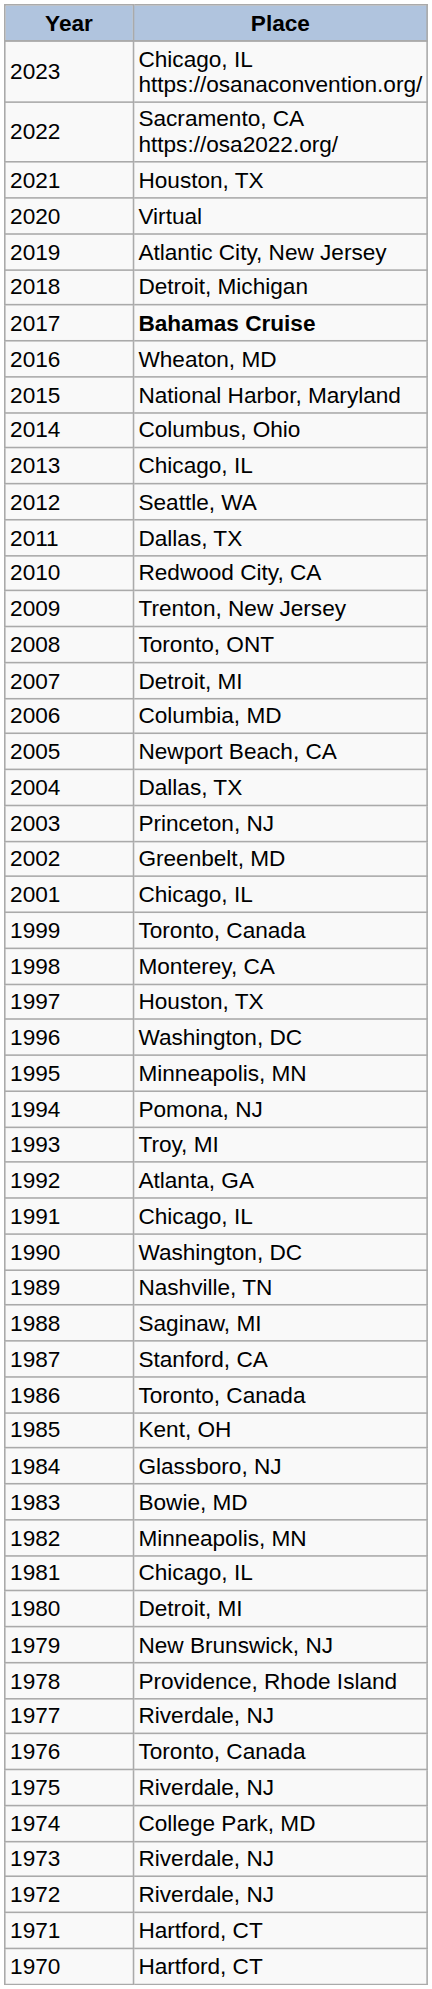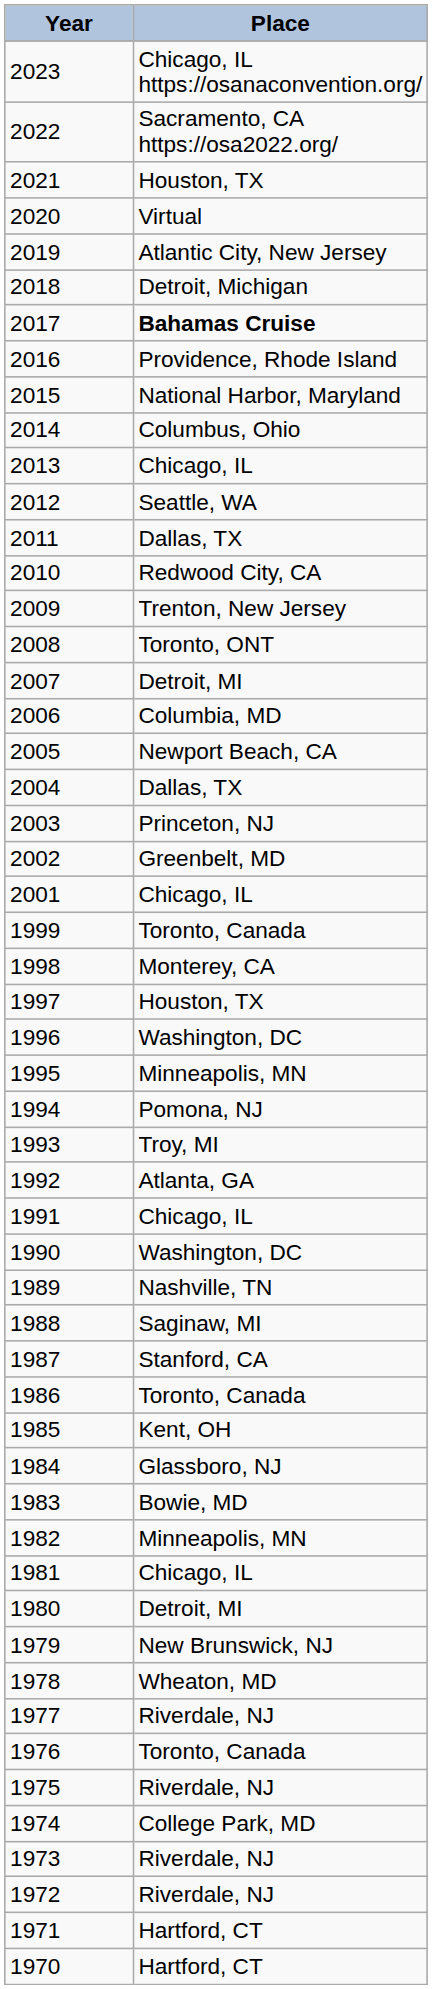 <table class="wikitable" style="font-size:90%">
 <tr>
 <th style="background:#b0c4de; width:75px;">Year</th>
 <th style="background:#b0c4de; width:150px;">Place</th>
 </tr>
 <tr>
 </tr>
 <tr>
 <td>2023</td>
 <td>Chicago, IL<br>https://osanaconvention.org/</td>
 </tr>
 <tr>
 <td>2022</td>
 <td>Sacramento, CA<br>https://osa2022.org/</td>
 </tr>
 <tr>
 <td>2021</td>
 <td>Houston, TX</td>
 </tr>
 <tr>
 <td>2020</td>
 <td>Virtual</td>
 </tr>
 <tr>
 <td>2019</td>
 <td>Atlantic City, New Jersey</td>
 </tr>
 <tr>
 <td>2018</td>
 <td>Detroit, Michigan</td>
 </tr>
 <tr>
 <td>2017</td>
 <td><strong>Bahamas Cruise</strong></td>
 </tr>
 <tr>
 <td>2016</td>
-<td>Wheaton, MD</td>
+<td>Providence, Rhode Island</td>
 </tr>
 <tr>
 <td>2015</td>
 <td>National Harbor, Maryland</td>
 </tr>
 <tr>
 <td>2014</td>
 <td>Columbus, Ohio</td>
 </tr>
 <tr>
 <td>2013</td>
 <td>Chicago, IL</td>
 </tr>
 <tr>
 <td>2012</td>
 <td>Seattle, WA</td>
 </tr>
 <tr>
 <td>2011</td>
 <td>Dallas, TX</td>
 </tr>
 <tr>
 <td>2010</td>
 <td>Redwood City, CA</td>
 </tr>
 <tr>
 <td>2009</td>
 <td>Trenton, New Jersey</td>
 </tr>
 <tr>
 <td>2008</td>
 <td>Toronto, ONT</td>
 </tr>
 <tr>
 <td>2007</td>
 <td>Detroit, MI</td>
 </tr>
 <tr>
 <td>2006</td>
 <td>Columbia, MD</td>
 </tr>
 <tr>
 <td>2005</td>
 <td>Newport Beach, CA</td>
 </tr>
 <tr>
 <td>2004</td>
 <td>Dallas, TX</td>
 </tr>
 <tr>
 <td>2003</td>
 <td>Princeton, NJ</td>
 </tr>
 <tr>
 <td>2002</td>
 <td>Greenbelt, MD</td>
 </tr>
 <tr>
 <td>2001</td>
 <td>Chicago, IL</td>
 </tr>
 <tr>
 <td>1999</td>
 <td>Toronto, Canada</td>
 </tr>
 <tr>
 <td>1998</td>
 <td>Monterey, CA</td>
 </tr>
 <tr>
 <td>1997</td>
 <td>Houston, TX</td>
 </tr>
 <tr>
 <td>1996</td>
 <td>Washington, DC</td>
 </tr>
 <tr>
 <td>1995</td>
 <td>Minneapolis, MN</td>
 </tr>
 <tr>
 <td>1994</td>
 <td>Pomona, NJ</td>
 </tr>
 <tr>
 <td>1993</td>
 <td>Troy, MI</td>
 </tr>
 <tr>
 <td>1992</td>
 <td>Atlanta, GA</td>
 </tr>
 <tr>
 <td>1991</td>
 <td>Chicago, IL</td>
 </tr>
 <tr>
 <td>1990</td>
 <td>Washington, DC</td>
 </tr>
 <tr>
 <td>1989</td>
 <td>Nashville, TN</td>
 </tr>
 <tr>
 <td>1988</td>
 <td>Saginaw, MI</td>
 </tr>
 <tr>
 <td>1987</td>
 <td>Stanford, CA</td>
 </tr>
 <tr>
 <td>1986</td>
 <td>Toronto, Canada</td>
 </tr>
 <tr>
 <td>1985</td>
 <td>Kent, OH</td>
 </tr>
 <tr>
 <td>1984</td>
 <td>Glassboro, NJ</td>
 </tr>
 <tr>
 <td>1983</td>
 <td>Bowie, MD</td>
 </tr>
 <tr>
 <td>1982</td>
 <td>Minneapolis, MN</td>
 </tr>
 <tr>
 <td>1981</td>
 <td>Chicago, IL</td>
 </tr>
 <tr>
 <td>1980</td>
 <td>Detroit, MI</td>
 </tr>
 <tr>
 <td>1979</td>
 <td>New Brunswick, NJ</td>
 </tr>
 <tr>
 <td>1978</td>
-<td>Providence, Rhode Island</td>
+<td>Wheaton, MD</td>
 </tr>
 <tr>
 <td>1977</td>
 <td>Riverdale, NJ</td>
 </tr>
 <tr>
 <td>1976</td>
 <td>Toronto, Canada</td>
 </tr>
 <tr>
 <td>1975</td>
 <td>Riverdale, NJ</td>
 </tr>
 <tr>
 <td>1974</td>
 <td>College Park, MD</td>
 </tr>
 <tr>
 <td>1973</td>
 <td>Riverdale, NJ</td>
 </tr>
 <tr>
 <td>1972</td>
 <td>Riverdale, NJ</td>
 </tr>
 <tr>
 <td>1971</td>
 <td>Hartford, CT</td>
 </tr>
 <tr>
 <td>1970</td>
 <td>Hartford, CT</td>
 </tr>
 </table>
